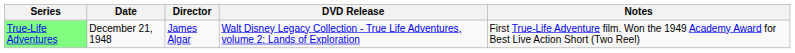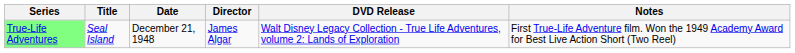 <table class="wikitable sortable">
 <tr>
 <th>Series</th>
+<th>Title</th>
 <th>Date</th>
 <th>Director</th>
 <th>DVD Release</th>
 <th>Notes</th>
 </tr>
 <tr>
 <td bgcolor="#80ff80"><a href='#'>True-Life Adventures</a></td>
+<td><em><a href='#'>Seal Island</a></em></td>
 <td>December 21, 1948</td>
 <td><a href='#'>James Algar</a></td>
 <td><a href='#'>Walt Disney Legacy Collection - True Life Adventures, volume  2: Lands of Exploration</a></td>
 <td>First <a href='#'>True-Life Adventure</a> film. Won the 1949 <a href='#'>Academy Award</a> for Best Live Action Short (Two Reel)</td>
 </tr>
 </table>
